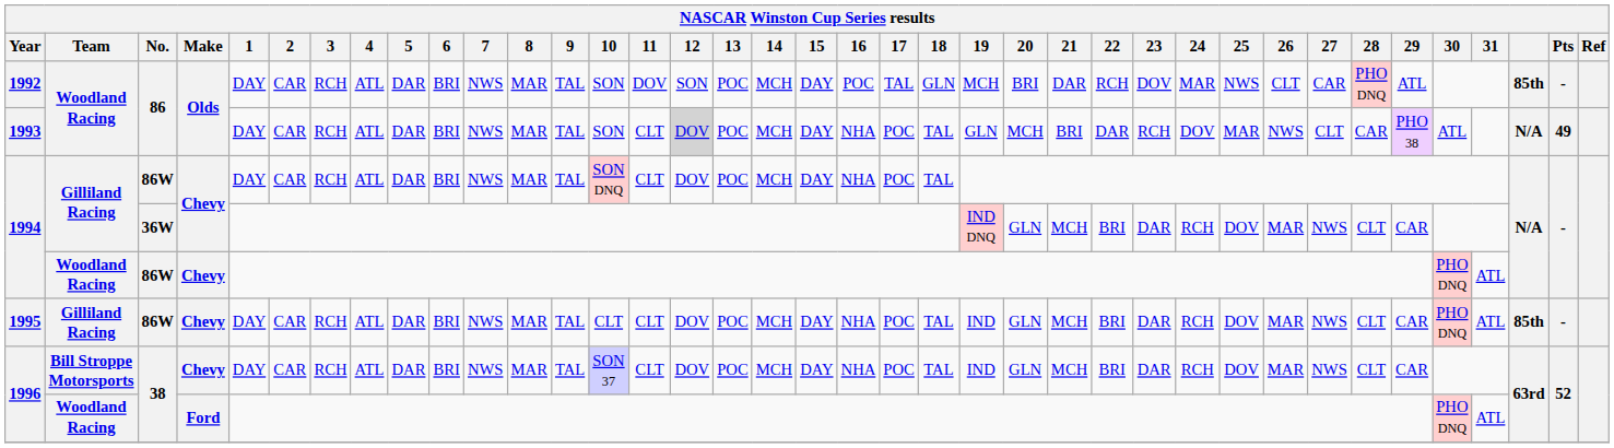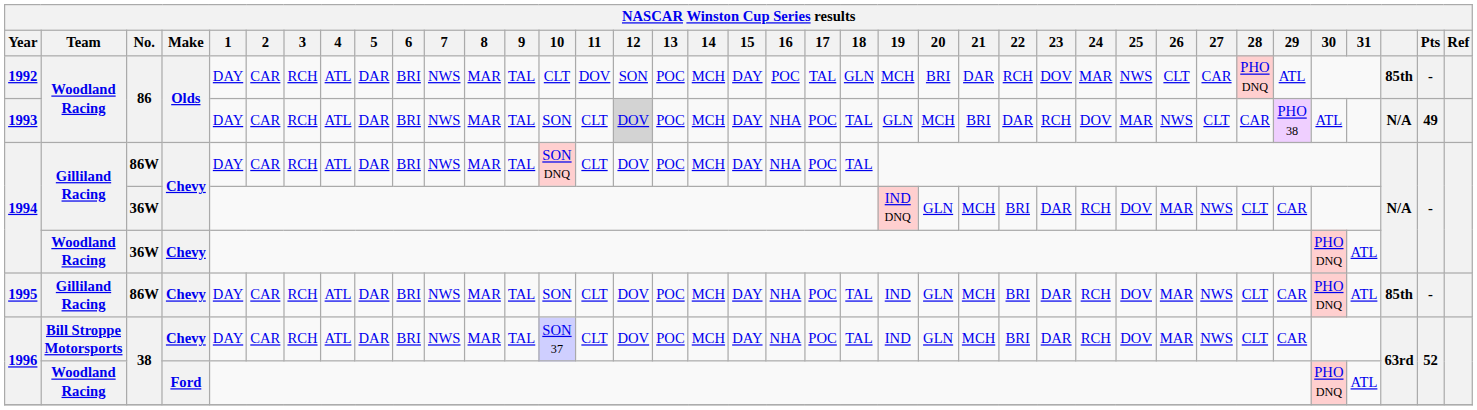 <table class="wikitable" style="text-align:center; font-size:75%">
 <tr>
 <th colspan=45><a href='#'>NASCAR</a> <a href='#'>Winston Cup Series</a> results</th>
 </tr>
 <tr>
 <th>Year</th>
 <th>Team</th>
 <th>No.</th>
 <th>Make</th>
 <th>1</th>
 <th>2</th>
 <th>3</th>
 <th>4</th>
 <th>5</th>
 <th>6</th>
 <th>7</th>
 <th>8</th>
 <th>9</th>
 <th>10</th>
 <th>11</th>
 <th>12</th>
 <th>13</th>
 <th>14</th>
 <th>15</th>
 <th>16</th>
 <th>17</th>
 <th>18</th>
 <th>19</th>
 <th>20</th>
 <th>21</th>
 <th>22</th>
 <th>23</th>
 <th>24</th>
 <th>25</th>
 <th>26</th>
 <th>27</th>
 <th>28</th>
 <th>29</th>
 <th>30</th>
 <th>31</th>
 <th></th>
 <th>Pts</th>
 <th>Ref</th>
 </tr>
 <tr>
 <th><a href='#'>1992</a></th>
 <th rowspan=2><a href='#'>Woodland Racing</a></th>
 <th rowspan=2>86</th>
 <th rowspan=2><a href='#'>Olds</a></th>
 <td><a href='#'>DAY</a></td>
 <td><a href='#'>CAR</a></td>
 <td><a href='#'>RCH</a></td>
 <td><a href='#'>ATL</a></td>
 <td><a href='#'>DAR</a></td>
 <td><a href='#'>BRI</a></td>
 <td><a href='#'>NWS</a></td>
 <td><a href='#'>MAR</a></td>
 <td><a href='#'>TAL</a></td>
-<td><a href='#'>SON</a></td>
+<td><a href='#'>CLT</a></td>
 <td><a href='#'>DOV</a></td>
 <td><a href='#'>SON</a></td>
 <td><a href='#'>POC</a></td>
 <td><a href='#'>MCH</a></td>
 <td><a href='#'>DAY</a></td>
 <td><a href='#'>POC</a></td>
 <td><a href='#'>TAL</a></td>
 <td><a href='#'>GLN</a></td>
 <td><a href='#'>MCH</a></td>
 <td><a href='#'>BRI</a></td>
 <td><a href='#'>DAR</a></td>
 <td><a href='#'>RCH</a></td>
 <td><a href='#'>DOV</a></td>
 <td><a href='#'>MAR</a></td>
 <td><a href='#'>NWS</a></td>
 <td><a href='#'>CLT</a></td>
 <td><a href='#'>CAR</a></td>
 <td style="background:#FFCFCF;"><a href='#'>PHO</a><br><small>DNQ</small></td>
 <td><a href='#'>ATL</a></td>
 <td colspan=2></td>
 <th>85th</th>
 <th>-</th>
 <th></th>
 </tr>
 <tr>
 <th><a href='#'>1993</a></th>
 <td><a href='#'>DAY</a></td>
 <td><a href='#'>CAR</a></td>
 <td><a href='#'>RCH</a></td>
 <td><a href='#'>ATL</a></td>
 <td><a href='#'>DAR</a></td>
 <td><a href='#'>BRI</a></td>
 <td><a href='#'>NWS</a></td>
 <td><a href='#'>MAR</a></td>
 <td><a href='#'>TAL</a></td>
 <td><a href='#'>SON</a></td>
 <td><a href='#'>CLT</a></td>
 <td style="background: lightgrey;"><a href='#'>DOV</a></td>
 <td><a href='#'>POC</a></td>
 <td><a href='#'>MCH</a></td>
 <td><a href='#'>DAY</a></td>
 <td><a href='#'>NHA</a></td>
 <td><a href='#'>POC</a></td>
 <td><a href='#'>TAL</a></td>
 <td><a href='#'>GLN</a></td>
 <td><a href='#'>MCH</a></td>
 <td><a href='#'>BRI</a></td>
 <td><a href='#'>DAR</a></td>
 <td><a href='#'>RCH</a></td>
 <td><a href='#'>DOV</a></td>
 <td><a href='#'>MAR</a></td>
 <td><a href='#'>NWS</a></td>
 <td><a href='#'>CLT</a></td>
 <td><a href='#'>CAR</a></td>
 <td style="background:#EFCFFF;"><a href='#'>PHO</a><br><small>38</small></td>
 <td><a href='#'>ATL</a></td>
 <td></td>
 <th>N/A</th>
 <th>49</th>
 <th></th>
 </tr>
 <tr>
 <th rowspan=3><a href='#'>1994</a></th>
 <th rowspan=2><a href='#'>Gilliland Racing</a></th>
 <th>86W</th>
 <th rowspan=2><a href='#'>Chevy</a></th>
 <td><a href='#'>DAY</a></td>
 <td><a href='#'>CAR</a></td>
 <td><a href='#'>RCH</a></td>
 <td><a href='#'>ATL</a></td>
 <td><a href='#'>DAR</a></td>
 <td><a href='#'>BRI</a></td>
 <td><a href='#'>NWS</a></td>
 <td><a href='#'>MAR</a></td>
 <td><a href='#'>TAL</a></td>
 <td style="background:#FFCFCF;"><a href='#'>SON</a><br><small>DNQ</small></td>
 <td><a href='#'>CLT</a></td>
 <td><a href='#'>DOV</a></td>
 <td><a href='#'>POC</a></td>
 <td><a href='#'>MCH</a></td>
 <td><a href='#'>DAY</a></td>
 <td><a href='#'>NHA</a></td>
 <td><a href='#'>POC</a></td>
 <td><a href='#'>TAL</a></td>
 <td colspan=13></td>
 <th rowspan=3>N/A</th>
 <th rowspan=3>-</th>
 <th rowspan=3></th>
 </tr>
 <tr>
 <th>36W</th>
 <td colspan=18></td>
 <td style="background:#FFCFCF;"><a href='#'>IND</a><br><small>DNQ</small></td>
 <td><a href='#'>GLN</a></td>
 <td><a href='#'>MCH</a></td>
 <td><a href='#'>BRI</a></td>
 <td><a href='#'>DAR</a></td>
 <td><a href='#'>RCH</a></td>
 <td><a href='#'>DOV</a></td>
 <td><a href='#'>MAR</a></td>
 <td><a href='#'>NWS</a></td>
 <td><a href='#'>CLT</a></td>
 <td><a href='#'>CAR</a></td>
 <td colspan=2></td>
 </tr>
 <tr>
 <th><a href='#'>Woodland Racing</a></th>
-<th>86W</th>
+<th>36W</th>
 <th><a href='#'>Chevy</a></th>
 <td colspan=29></td>
 <td style="background:#FFCFCF;"><a href='#'>PHO</a><br><small>DNQ</small></td>
 <td><a href='#'>ATL</a></td>
 </tr>
 <tr>
 <th><a href='#'>1995</a></th>
 <th><a href='#'>Gilliland Racing</a></th>
 <th>86W</th>
 <th><a href='#'>Chevy</a></th>
 <td><a href='#'>DAY</a></td>
 <td><a href='#'>CAR</a></td>
 <td><a href='#'>RCH</a></td>
 <td><a href='#'>ATL</a></td>
 <td><a href='#'>DAR</a></td>
 <td><a href='#'>BRI</a></td>
 <td><a href='#'>NWS</a></td>
 <td><a href='#'>MAR</a></td>
 <td><a href='#'>TAL</a></td>
-<td><a href='#'>CLT</a></td>
+<td><a href='#'>SON</a></td>
 <td><a href='#'>CLT</a></td>
 <td><a href='#'>DOV</a></td>
 <td><a href='#'>POC</a></td>
 <td><a href='#'>MCH</a></td>
 <td><a href='#'>DAY</a></td>
 <td><a href='#'>NHA</a></td>
 <td><a href='#'>POC</a></td>
 <td><a href='#'>TAL</a></td>
 <td><a href='#'>IND</a></td>
 <td><a href='#'>GLN</a></td>
 <td><a href='#'>MCH</a></td>
 <td><a href='#'>BRI</a></td>
 <td><a href='#'>DAR</a></td>
 <td><a href='#'>RCH</a></td>
 <td><a href='#'>DOV</a></td>
 <td><a href='#'>MAR</a></td>
 <td><a href='#'>NWS</a></td>
 <td><a href='#'>CLT</a></td>
 <td><a href='#'>CAR</a></td>
 <td style="background:#FFCFCF;"><a href='#'>PHO</a><br><small>DNQ</small></td>
 <td><a href='#'>ATL</a></td>
 <th>85th</th>
 <th>-</th>
 <th></th>
 </tr>
 <tr>
 <th rowspan=2><a href='#'>1996</a></th>
 <th><a href='#'>Bill Stroppe Motorsports</a></th>
 <th rowspan=2>38</th>
 <th><a href='#'>Chevy</a></th>
 <td><a href='#'>DAY</a></td>
 <td><a href='#'>CAR</a></td>
 <td><a href='#'>RCH</a></td>
 <td><a href='#'>ATL</a></td>
 <td><a href='#'>DAR</a></td>
 <td><a href='#'>BRI</a></td>
 <td><a href='#'>NWS</a></td>
 <td><a href='#'>MAR</a></td>
 <td><a href='#'>TAL</a></td>
 <td style="background:#CFCFFF;"><a href='#'>SON</a><br><small>37</small></td>
 <td><a href='#'>CLT</a></td>
 <td><a href='#'>DOV</a></td>
 <td><a href='#'>POC</a></td>
 <td><a href='#'>MCH</a></td>
 <td><a href='#'>DAY</a></td>
 <td><a href='#'>NHA</a></td>
 <td><a href='#'>POC</a></td>
 <td><a href='#'>TAL</a></td>
 <td><a href='#'>IND</a></td>
 <td><a href='#'>GLN</a></td>
 <td><a href='#'>MCH</a></td>
 <td><a href='#'>BRI</a></td>
 <td><a href='#'>DAR</a></td>
 <td><a href='#'>RCH</a></td>
 <td><a href='#'>DOV</a></td>
 <td><a href='#'>MAR</a></td>
 <td><a href='#'>NWS</a></td>
 <td><a href='#'>CLT</a></td>
 <td><a href='#'>CAR</a></td>
 <td colspan=2></td>
 <th rowspan=2>63rd</th>
 <th rowspan=2>52</th>
 <th rowspan=2></th>
 </tr>
 <tr>
 <th><a href='#'>Woodland Racing</a></th>
 <th><a href='#'>Ford</a></th>
 <td colspan=29></td>
 <td style="background:#FFCFCF;"><a href='#'>PHO</a><br><small>DNQ</small></td>
 <td><a href='#'>ATL</a></td>
 </tr>
 <tr>
 </tr>
 </table>
